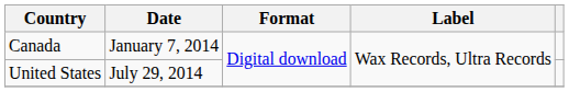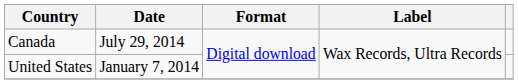 <table class="wikitable">
 <tr>
 <th>Country</th>
 <th>Date</th>
 <th>Format</th>
 <th>Label</th>
 <th></th>
 </tr>
 <tr>
 <td>Canada</td>
-<td>January 7, 2014</td>
+<td>July 29, 2014</td>
 <td rowspan="2"><a href='#'>Digital download</a></td>
 <td rowspan="2">Wax Records, Ultra Records</td>
 <td></td>
 </tr>
 <tr>
 <td>United States</td>
-<td>July 29, 2014</td>
+<td>January 7, 2014</td>
 <td></td>
 </tr>
 <tr>
 </tr>
 </table>
